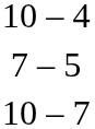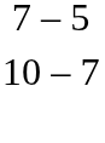 <table style="text-align:center">
 <tr>
 <th width=200></th>
 <th width=100></th>
 <th width=200></th>
-</tr>
-<tr>
-<td align=right><strong></strong></td>
-<td>10 – 4</td>
-<td align=left></td>
 </tr>
 <tr>
 <td align=right><strong></strong></td>
 <td>7 – 5</td>
 <td align=left></td>
 </tr>
 <tr>
 <td align=right><strong></strong></td>
 <td>10 – 7</td>
 <td align=left></td>
 </tr>
 </table>
